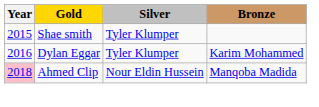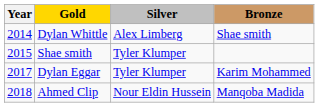 <table class="wikitable">
 <tr>
 <th align="center">Year</th>
 <td align="center"  bgcolor="gold"><strong>Gold</strong></td>
 <td align="center"  bgcolor="silver"><strong>Silver</strong></td>
 <td align="center"  bgcolor="#CC9966"><strong>Bronze</strong></td>
 </tr>
 <tr>
+<td><a href='#'>2014</a></td>
+<td> <a href='#'>Dylan Whittle</a></td>
+<td> <a href='#'>Alex Limberg</a></td>
+<td> <a href='#'>Shae smith</a></td>
+</tr>
+<tr>
 <td><a href='#'>2015</a></td>
 <td> <a href='#'>Shae smith</a></td>
 <td> <a href='#'>Tyler Klumper</a></td>
 <td></td>
 </tr>
 <tr>
-<td><a href='#'>2016</a></td>
+<td><a href='#'>2017</a></td>
 <td> <a href='#'>Dylan Eggar</a></td>
 <td> <a href='#'>Tyler Klumper</a></td>
 <td> <a href='#'>Karim Mohammed</a></td>
 </tr>
 <tr>
-<td style="background: pink;"><a href='#'>2018</a></td>
+<td><a href='#'>2018</a></td>
 <td> <a href='#'>Ahmed Clip</a></td>
 <td> <a href='#'>Nour Eldin Hussein</a></td>
 <td> <a href='#'>Manqoba Madida</a></td>
 </tr>
 </table>
